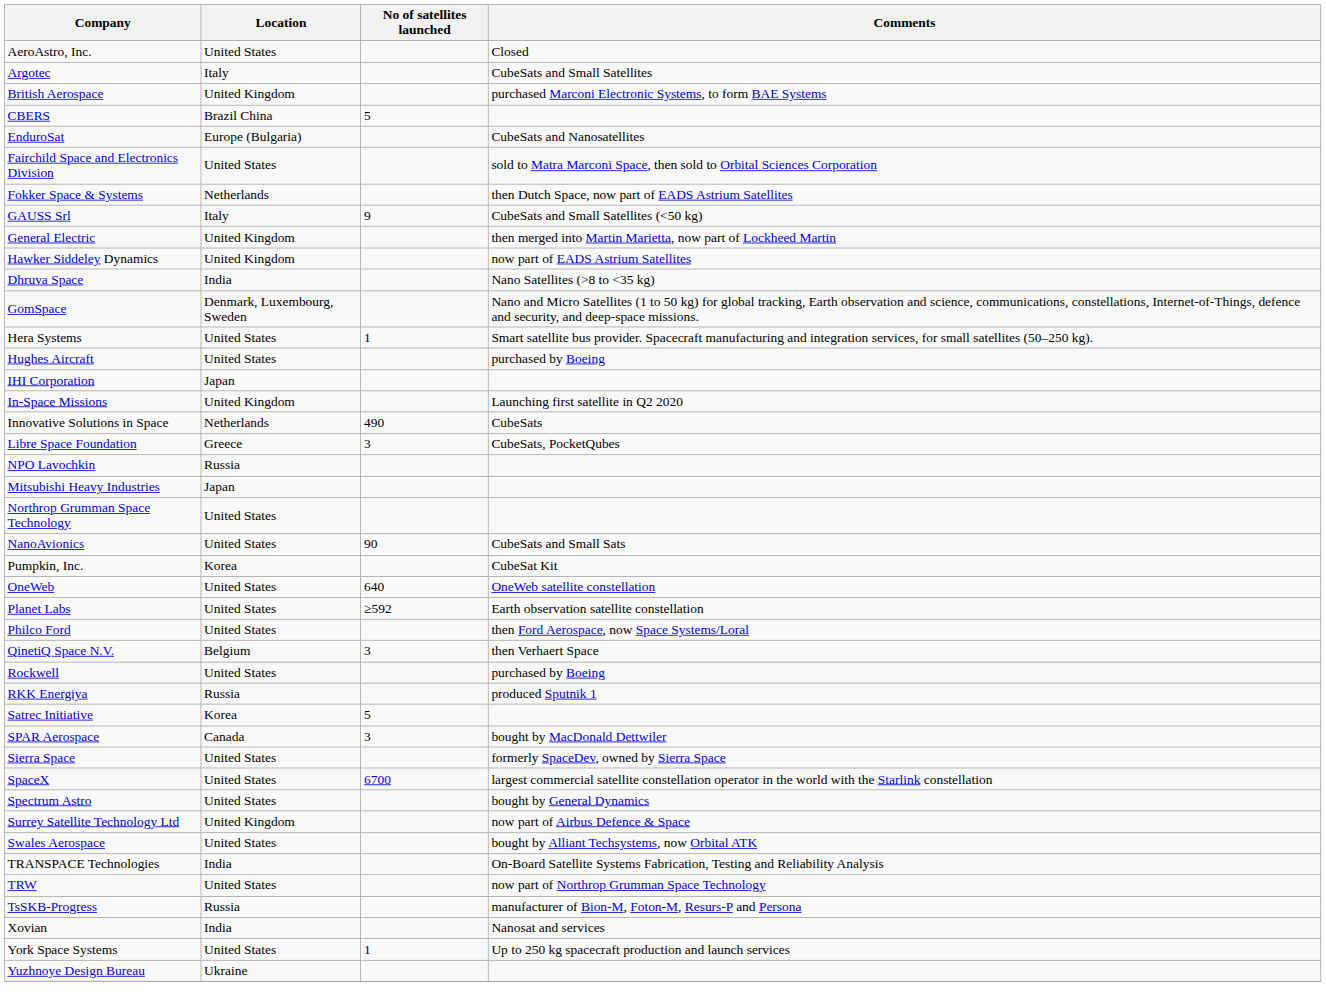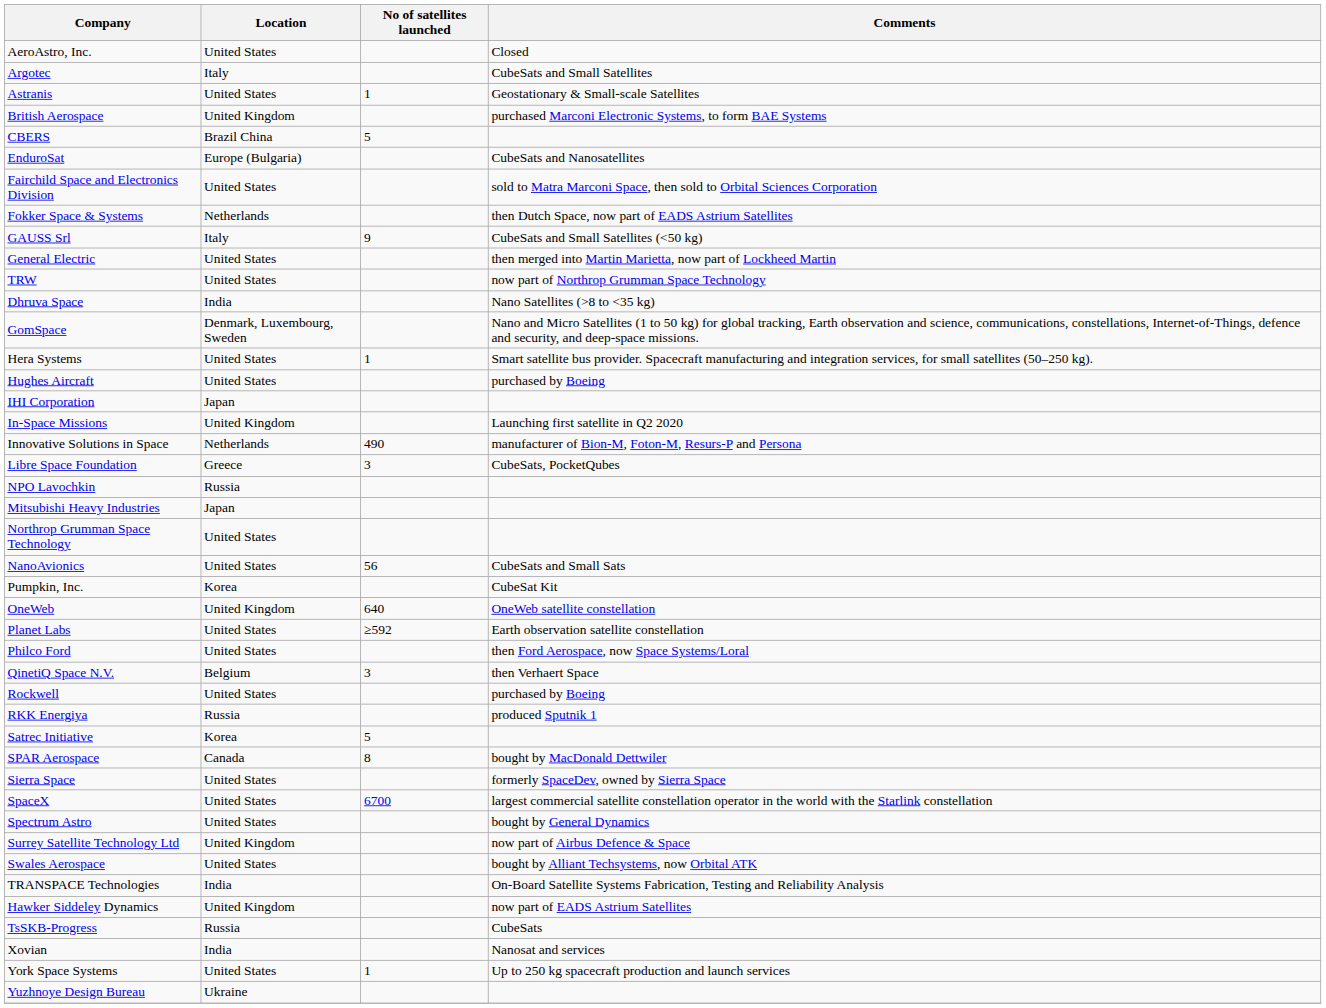 <table class="wikitable sortable" border="1">
 <tr>
 <th>Company</th>
 <th>Location</th>
 <th>No of satellites launched</th>
 <th>Comments</th>
 </tr>
 <tr>
 <td>AeroAstro, Inc.</td>
 <td>United States</td>
 <td></td>
 <td>Closed</td>
 </tr>
 <tr>
 <td><a href='#'>Argotec</a></td>
 <td>Italy</td>
 <td></td>
 <td>CubeSats and Small Satellites</td>
+</tr>
+<tr>
+<td><a href='#'>Astranis</a></td>
+<td>United States</td>
+<td>1</td>
+<td>Geostationary & Small-scale Satellites</td>
 </tr>
 <tr>
 <td><a href='#'>British Aerospace</a></td>
 <td>United Kingdom</td>
 <td></td>
 <td>purchased <a href='#'>Marconi Electronic Systems</a>, to form <a href='#'>BAE Systems</a></td>
 </tr>
 <tr>
 <td><a href='#'>CBERS</a></td>
 <td>Brazil China</td>
 <td>5</td>
 <td></td>
 </tr>
 <tr>
 <td><a href='#'>EnduroSat</a></td>
 <td>Europe (Bulgaria)</td>
 <td></td>
 <td>CubeSats and Nanosatellites</td>
 </tr>
 <tr>
 <td><a href='#'>Fairchild Space and Electronics Division</a></td>
 <td>United States</td>
 <td></td>
 <td>sold to <a href='#'>Matra Marconi Space</a>, then sold to <a href='#'>Orbital Sciences Corporation</a></td>
 </tr>
 <tr>
 <td><a href='#'>Fokker Space & Systems</a></td>
 <td>Netherlands</td>
 <td></td>
 <td>then Dutch Space, now part of <a href='#'>EADS Astrium Satellites</a></td>
 </tr>
 <tr>
 <td><a href='#'>GAUSS Srl</a></td>
 <td>Italy</td>
 <td>9</td>
 <td>CubeSats and Small Satellites (<50 kg)</td>
 </tr>
 <tr>
 <td><a href='#'>General Electric</a></td>
-<td>United Kingdom</td>
+<td>United States</td>
 <td></td>
 <td>then merged into <a href='#'>Martin Marietta</a>, now part of <a href='#'>Lockheed Martin</a></td>
 </tr>
 <tr>
-<td><a href='#'>Hawker Siddeley</a> Dynamics</td>
-<td>United Kingdom</td>
+<td><a href='#'>TRW</a></td>
+<td>United States</td>
 <td></td>
-<td>now part of <a href='#'>EADS Astrium Satellites</a></td>
+<td>now part of <a href='#'>Northrop Grumman Space Technology</a></td>
 </tr>
 <tr>
 <td><a href='#'>Dhruva Space</a></td>
 <td>India</td>
 <td></td>
 <td>Nano Satellites (>8 to <35 kg)</td>
 </tr>
 <tr>
 <td><a href='#'>GomSpace</a></td>
 <td>Denmark, Luxembourg, Sweden</td>
 <td></td>
 <td>Nano and Micro Satellites (1 to 50 kg) for global tracking, Earth observation and science, communications, constellations, Internet-of-Things, defence and security, and deep-space missions.</td>
 </tr>
 <tr>
 <td>Hera Systems</td>
 <td>United States</td>
 <td>1</td>
 <td>Smart satellite bus provider. Spacecraft manufacturing and integration services, for small satellites (50–250 kg).</td>
 </tr>
 <tr>
 <td><a href='#'>Hughes Aircraft</a></td>
 <td>United States</td>
 <td></td>
 <td>purchased by <a href='#'>Boeing</a></td>
 </tr>
 <tr>
 <td><a href='#'>IHI Corporation</a></td>
 <td>Japan</td>
 <td></td>
 <td></td>
 </tr>
 <tr>
 <td><a href='#'>In-Space Missions</a></td>
 <td>United Kingdom</td>
 <td></td>
 <td>Launching first satellite in Q2 2020</td>
 </tr>
 <tr>
 <td>Innovative Solutions in Space</td>
 <td>Netherlands</td>
 <td>490</td>
-<td>CubeSats</td>
+<td>manufacturer of <a href='#'>Bion-M</a>, <a href='#'>Foton-M</a>, <a href='#'>Resurs-P</a> and <a href='#'>Persona</a></td>
 </tr>
 <tr>
 <td><a href='#'>Libre Space Foundation</a></td>
 <td>Greece</td>
 <td>3</td>
 <td>CubeSats, PocketQubes</td>
 </tr>
 <tr>
 <td><a href='#'>NPO Lavochkin</a></td>
 <td>Russia</td>
 <td></td>
 <td></td>
 </tr>
 <tr>
 <td><a href='#'>Mitsubishi Heavy Industries</a></td>
 <td>Japan</td>
 <td></td>
 <td></td>
 </tr>
 <tr>
 <td><a href='#'>Northrop Grumman Space Technology</a></td>
 <td>United States</td>
 <td></td>
 <td></td>
 </tr>
 <tr>
 <td><a href='#'>NanoAvionics</a></td>
 <td>United States</td>
-<td>90</td>
+<td>56</td>
 <td>CubeSats and Small Sats</td>
 </tr>
 <tr>
 <td>Pumpkin, Inc.</td>
 <td>Korea</td>
 <td></td>
 <td>CubeSat Kit</td>
 </tr>
 <tr>
 <td><a href='#'>OneWeb</a></td>
-<td>United States</td>
+<td>United Kingdom</td>
 <td>640</td>
 <td><a href='#'>OneWeb satellite constellation</a></td>
 </tr>
 <tr>
 <td><a href='#'>Planet Labs</a></td>
 <td>United States</td>
 <td>≥592</td>
 <td>Earth observation satellite constellation</td>
 </tr>
 <tr>
 <td><a href='#'>Philco Ford</a></td>
 <td>United States</td>
 <td></td>
 <td>then <a href='#'>Ford Aerospace</a>, now <a href='#'>Space Systems/Loral</a></td>
 </tr>
 <tr>
 <td><a href='#'>QinetiQ Space N.V.</a></td>
 <td>Belgium</td>
 <td>3</td>
 <td>then Verhaert Space</td>
 </tr>
 <tr>
 <td><a href='#'>Rockwell</a></td>
 <td>United States</td>
 <td></td>
 <td>purchased by <a href='#'>Boeing</a></td>
 </tr>
 <tr>
 <td><a href='#'>RKK Energiya</a></td>
 <td>Russia</td>
 <td></td>
 <td>produced <a href='#'>Sputnik 1</a></td>
 </tr>
 <tr>
 <td><a href='#'>Satrec Initiative</a></td>
 <td>Korea</td>
 <td>5</td>
 <td></td>
 </tr>
 <tr>
 <td><a href='#'>SPAR Aerospace</a></td>
 <td>Canada</td>
-<td>3</td>
+<td>8</td>
 <td>bought by <a href='#'>MacDonald Dettwiler</a></td>
 </tr>
 <tr>
 <td><a href='#'>Sierra Space</a></td>
 <td>United States</td>
 <td></td>
 <td>formerly <a href='#'>SpaceDev</a>, owned by <a href='#'>Sierra Space</a></td>
 </tr>
 <tr>
 <td><a href='#'>SpaceX</a></td>
 <td>United States</td>
 <td><a href='#'>6700</a></td>
 <td>largest commercial satellite constellation operator in the world with the <a href='#'>Starlink</a> constellation</td>
 </tr>
 <tr>
 <td><a href='#'>Spectrum Astro</a></td>
 <td>United States</td>
 <td></td>
 <td>bought by <a href='#'>General Dynamics</a></td>
 </tr>
 <tr>
 <td><a href='#'>Surrey Satellite Technology Ltd</a></td>
 <td>United Kingdom</td>
 <td></td>
 <td>now part of <a href='#'>Airbus Defence & Space</a></td>
 </tr>
 <tr>
 <td><a href='#'>Swales Aerospace</a></td>
 <td>United States</td>
 <td></td>
 <td>bought by <a href='#'>Alliant Techsystems</a>, now <a href='#'>Orbital ATK</a></td>
 </tr>
 <tr>
 <td>TRANSPACE Technologies</td>
 <td>India</td>
 <td></td>
 <td>On-Board Satellite Systems Fabrication, Testing and Reliability Analysis</td>
 </tr>
 <tr>
-<td><a href='#'>TRW</a></td>
-<td>United States</td>
+<td><a href='#'>Hawker Siddeley</a> Dynamics</td>
+<td>United Kingdom</td>
 <td></td>
-<td>now part of <a href='#'>Northrop Grumman Space Technology</a></td>
+<td>now part of <a href='#'>EADS Astrium Satellites</a></td>
 </tr>
 <tr>
 <td><a href='#'>TsSKB-Progress</a></td>
 <td>Russia</td>
 <td></td>
-<td>manufacturer of <a href='#'>Bion-M</a>, <a href='#'>Foton-M</a>, <a href='#'>Resurs-P</a> and <a href='#'>Persona</a></td>
+<td>CubeSats</td>
 </tr>
 <tr>
 <td>Xovian</td>
 <td>India</td>
 <td></td>
 <td>Nanosat and services</td>
 </tr>
 <tr>
 <td>York Space Systems</td>
 <td>United States</td>
 <td>1</td>
 <td>Up to 250 kg spacecraft production and launch services</td>
 </tr>
 <tr>
 <td><a href='#'>Yuzhnoye Design Bureau</a></td>
 <td>Ukraine</td>
 <td></td>
 <td></td>
 </tr>
 <tr>
 </tr>
 </table>
